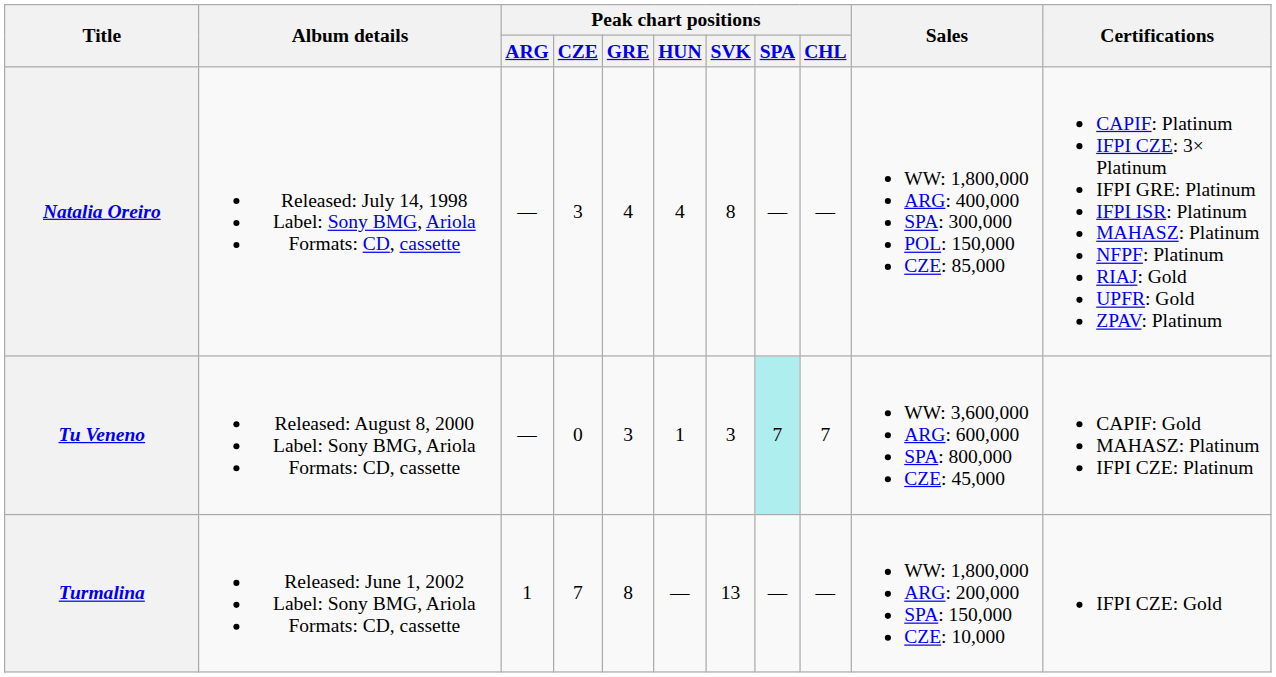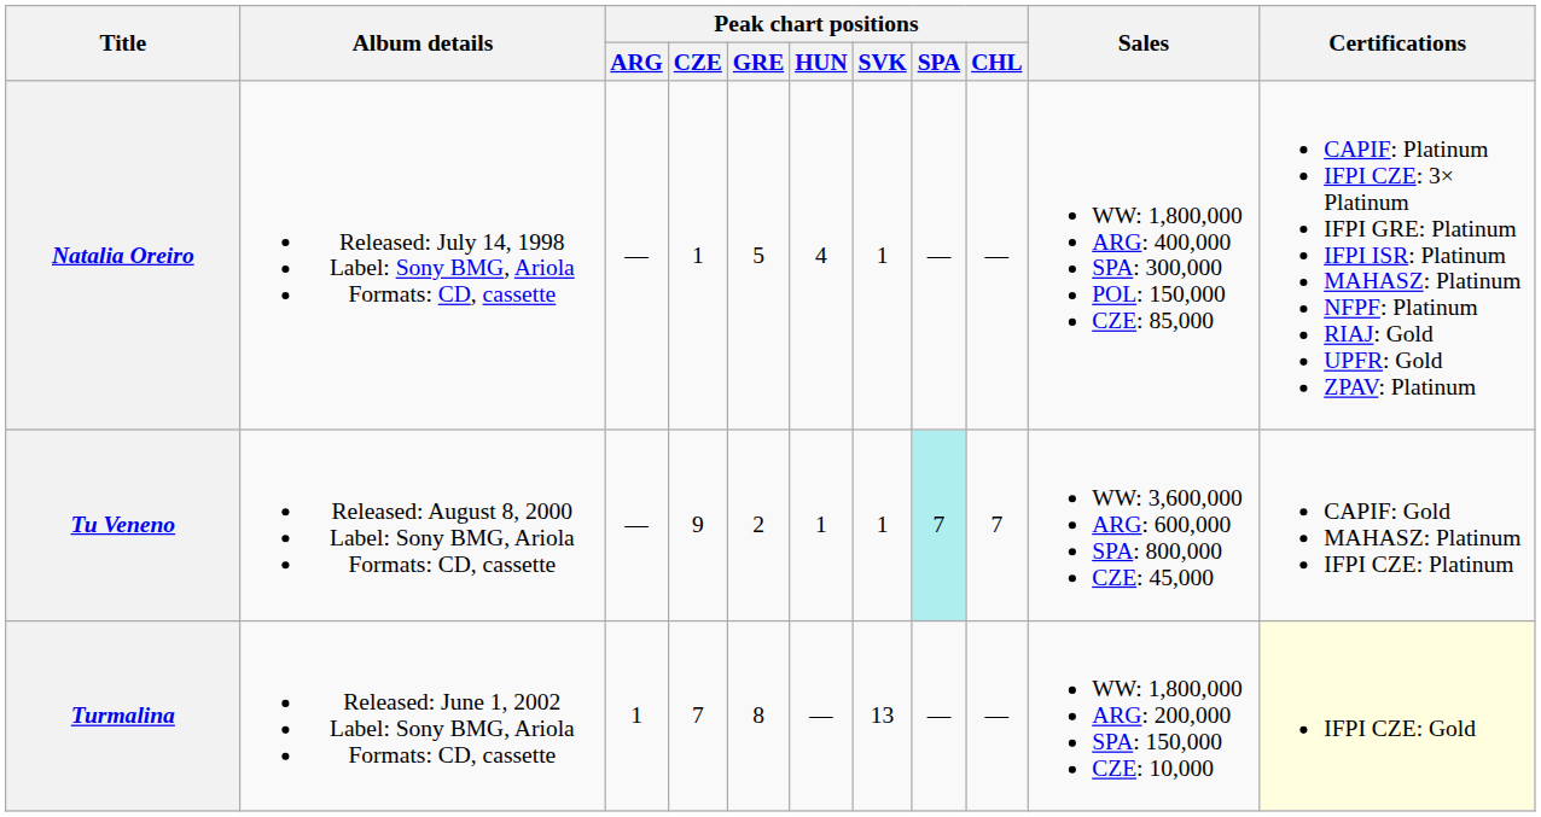 <table class="wikitable plainrowheaders" style="text-align:center;">
 <tr>
 <th rowspan="2" scope="col" style="width:9.5em;">Title</th>
 <th rowspan="2" width="240">Album details</th>
 <th colspan="7">Peak chart positions</th>
 <th rowspan="2" width="150">Sales</th>
 <th rowspan="2" width="180">Certifications</th>
 </tr>
 <tr>
 <th><a href='#'>ARG</a></th>
 <th><a href='#'>CZE</a></th>
 <th><a href='#'>GRE</a></th>
 <th><a href='#'>HUN</a></th>
 <th><a href='#'>SVK</a></th>
 <th><a href='#'>SPA</a></th>
 <th><a href='#'>CHL</a></th>
 </tr>
 <tr>
 <th scope="row"><em><a href='#'>Natalia Oreiro</a></em></th>
 <td><br><ul><li>Released: July 14, 1998</li><li>Label: <a href='#'>Sony BMG</a>, <a href='#'>Ariola</a></li><li>Formats: <a href='#'>CD</a>, <a href='#'>cassette</a></li></ul></td>
 <td>—</td>
-<td>3</td>
+<td>1</td>
+<td>5</td>
 <td>4</td>
-<td>4</td>
-<td>8</td>
+<td>1</td>
 <td>—</td>
 <td>—</td>
 <td align="left"><br><ul><li>WW: 1,800,000 </li><li><a href='#'>ARG</a>: 400,000</li><li><a href='#'>SPA</a>: 300,000</li><li><a href='#'>POL</a>: 150,000 </li><li><a href='#'>CZE</a>: 85,000</li></ul></td>
 <td align="left"><br><ul><li><a href='#'>CAPIF</a>: Platinum</li><li><a href='#'>IFPI CZE</a>: 3× Platinum</li><li>IFPI GRE: Platinum</li><li><a href='#'>IFPI ISR</a>: Platinum</li><li><a href='#'>MAHASZ</a>: Platinum</li><li><a href='#'>NFPF</a>: Platinum</li><li><a href='#'>RIAJ</a>: Gold</li><li><a href='#'>UPFR</a>: Gold</li><li><a href='#'>ZPAV</a>: Platinum</li></ul></td>
 </tr>
 <tr>
 <th scope="row"><em><a href='#'>Tu Veneno</a></em></th>
 <td><br><ul><li>Released: August 8, 2000</li><li>Label: Sony BMG, Ariola</li><li>Formats: CD, cassette</li></ul></td>
 <td>—</td>
-<td>0</td>
-<td>3</td>
+<td>9</td>
+<td>2</td>
 <td>1</td>
-<td>3</td>
+<td>1</td>
 <td style="background: paleturquoise;">7</td>
 <td>7</td>
 <td align="left"><br><ul><li>WW: 3,600,000 </li><li><a href='#'>ARG</a>: 600,000</li><li><a href='#'>SPA</a>: 800,000</li><li><a href='#'>CZE</a>: 45,000</li></ul></td>
 <td align="left"><br><ul><li>CAPIF: Gold</li><li>MAHASZ: Platinum</li><li>IFPI CZE: Platinum</li></ul></td>
 </tr>
 <tr>
 <th scope="row"><em><a href='#'>Turmalina</a></em></th>
 <td><br><ul><li>Released: June 1, 2002</li><li>Label: Sony BMG, Ariola</li><li>Formats: CD, cassette</li></ul></td>
 <td>1</td>
 <td>7</td>
 <td>8</td>
 <td>—</td>
 <td>13</td>
 <td>—</td>
 <td>—</td>
 <td align="left"><br><ul><li>WW: 1,800,000 </li><li><a href='#'>ARG</a>: 200,000</li><li><a href='#'>SPA</a>: 150,000</li><li><a href='#'>CZE</a>: 10,000</li></ul></td>
-<td align="left"><br><ul><li>IFPI CZE: Gold</li></ul></td>
+<td align="left" style="background: lightyellow;"><br><ul><li>IFPI CZE: Gold</li></ul></td>
 </tr>
 </table>
